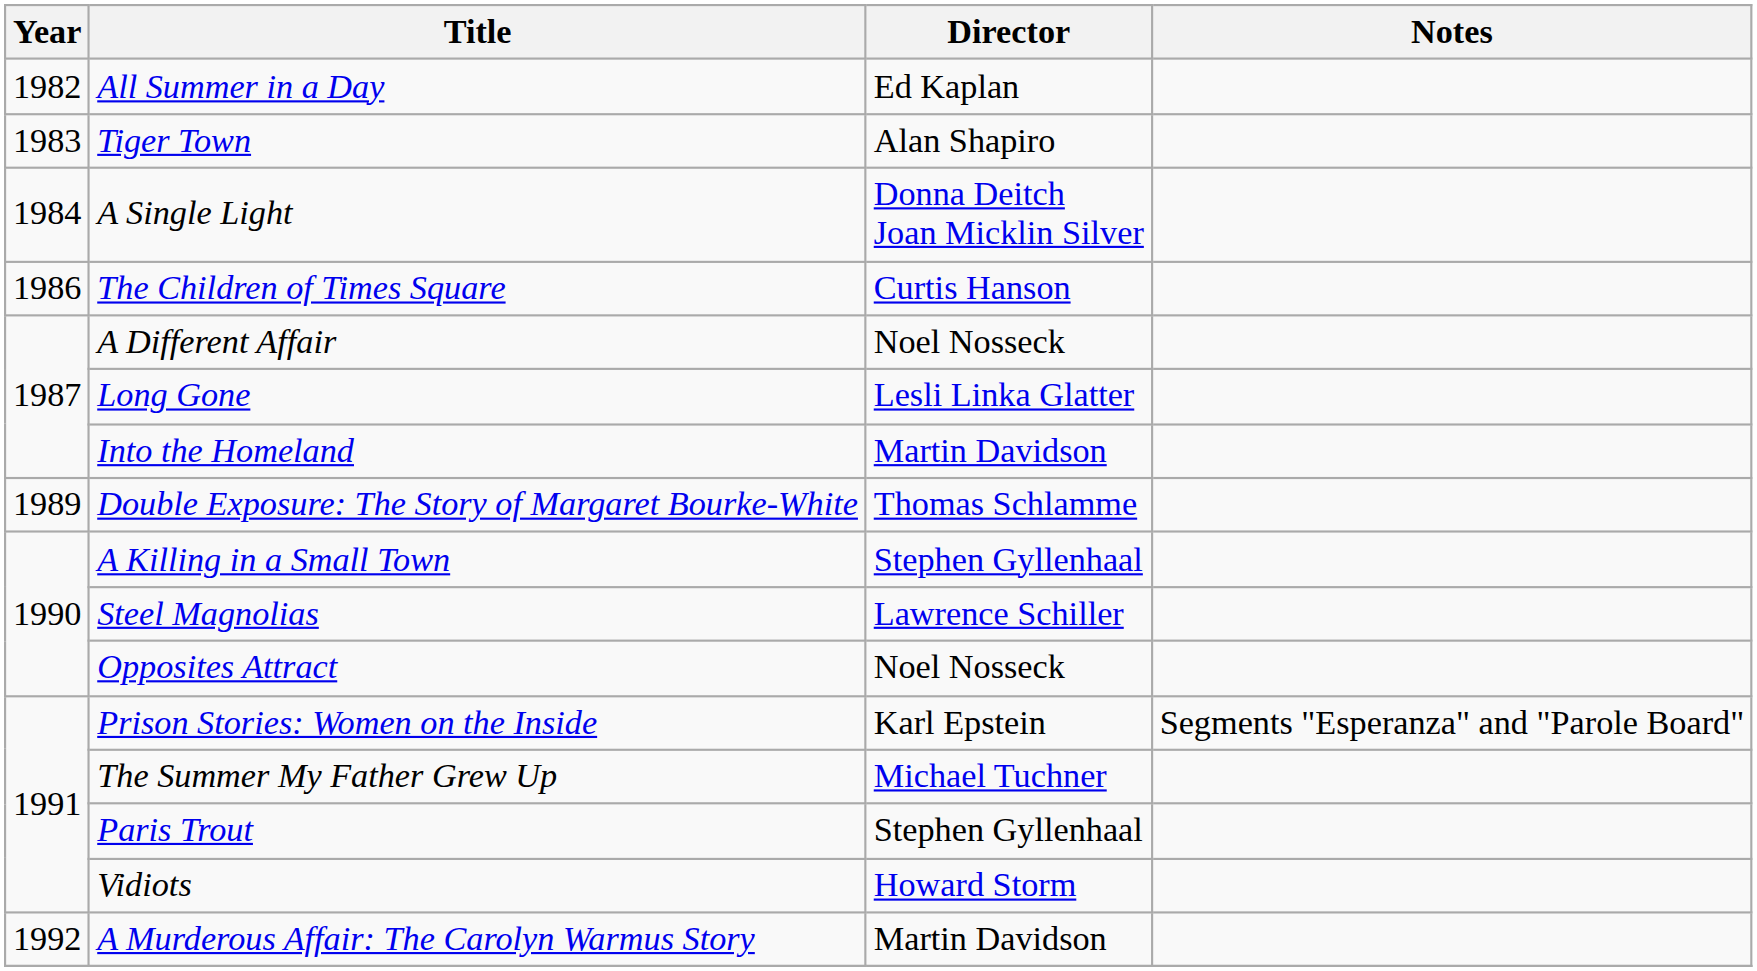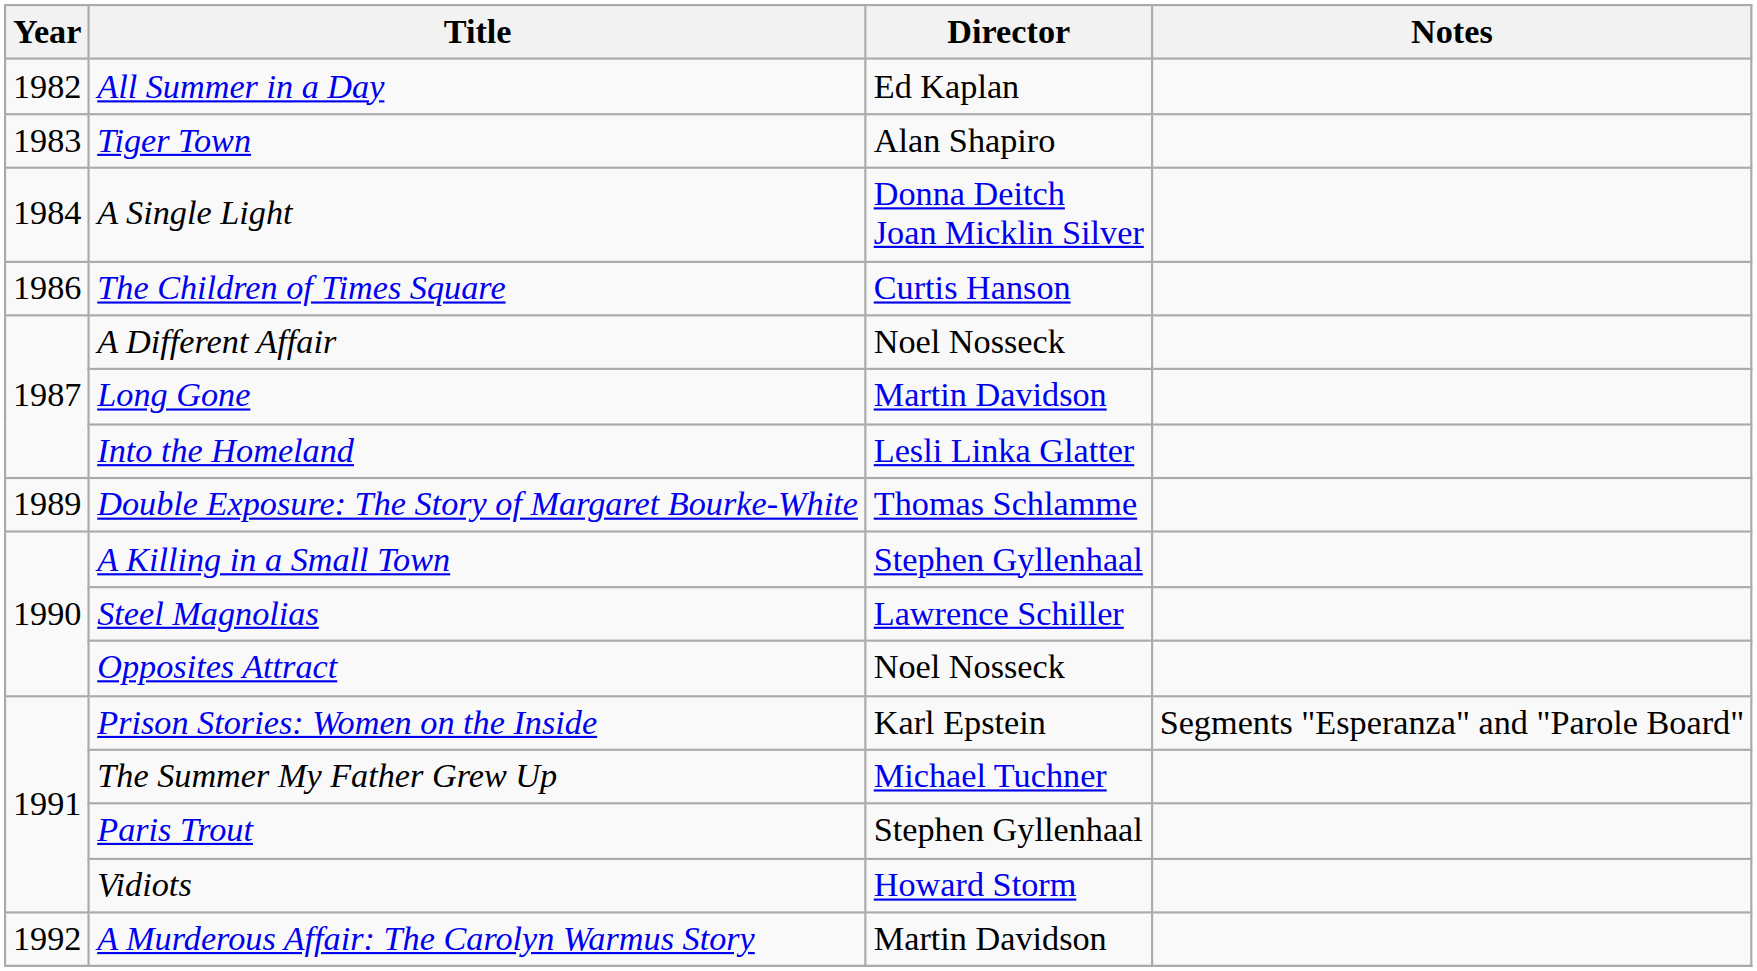 <table class="wikitable">
 <tr>
 <th>Year</th>
 <th>Title</th>
 <th>Director</th>
 <th>Notes</th>
 </tr>
 <tr>
 <td>1982</td>
 <td><em><a href='#'>All Summer in a Day</a></em></td>
 <td>Ed Kaplan</td>
 <td></td>
 </tr>
 <tr>
 <td>1983</td>
 <td><em><a href='#'>Tiger Town</a></em></td>
 <td>Alan Shapiro</td>
 <td></td>
 </tr>
 <tr>
 <td>1984</td>
 <td><em>A Single Light</em></td>
 <td><a href='#'>Donna Deitch</a><br><a href='#'>Joan Micklin Silver</a></td>
 <td></td>
 </tr>
 <tr>
 <td>1986</td>
 <td><em><a href='#'>The Children of Times Square</a></em></td>
 <td><a href='#'>Curtis Hanson</a></td>
 <td></td>
 </tr>
 <tr>
 <td rowspan=3>1987</td>
 <td><em>A Different Affair</em></td>
 <td>Noel Nosseck</td>
 <td></td>
 </tr>
 <tr>
 <td><em><a href='#'>Long Gone</a></em></td>
-<td><a href='#'>Lesli Linka Glatter</a></td>
+<td><a href='#'>Martin Davidson</a></td>
 <td></td>
 </tr>
 <tr>
 <td><em><a href='#'>Into the Homeland</a></em></td>
-<td><a href='#'>Martin Davidson</a></td>
+<td><a href='#'>Lesli Linka Glatter</a></td>
 <td></td>
 </tr>
 <tr>
 <td>1989</td>
 <td><em><a href='#'>Double Exposure: The Story of Margaret Bourke-White</a></em></td>
 <td><a href='#'>Thomas Schlamme</a></td>
 <td></td>
 </tr>
 <tr>
 <td rowspan=3>1990</td>
 <td><em><a href='#'>A Killing in a Small Town</a></em></td>
 <td><a href='#'>Stephen Gyllenhaal</a></td>
 <td></td>
 </tr>
 <tr>
 <td><em><a href='#'>Steel Magnolias</a></em></td>
 <td><a href='#'>Lawrence Schiller</a></td>
 <td></td>
 </tr>
 <tr>
 <td><em><a href='#'>Opposites Attract</a></em></td>
 <td>Noel Nosseck</td>
 <td></td>
 </tr>
 <tr>
 <td rowspan=4>1991</td>
 <td><em><a href='#'>Prison Stories: Women on the Inside</a></em></td>
 <td>Karl Epstein</td>
 <td>Segments "Esperanza" and "Parole Board"</td>
 </tr>
 <tr>
 <td><em>The Summer My Father Grew Up</em></td>
 <td><a href='#'>Michael Tuchner</a></td>
 <td></td>
 </tr>
 <tr>
 <td><em><a href='#'>Paris Trout</a></em></td>
 <td>Stephen Gyllenhaal</td>
 <td></td>
 </tr>
 <tr>
 <td><em>Vidiots</em></td>
 <td><a href='#'>Howard Storm</a></td>
 <td></td>
 </tr>
 <tr>
 <td>1992</td>
 <td><em><a href='#'>A Murderous Affair: The Carolyn Warmus Story</a></em></td>
 <td>Martin Davidson</td>
 <td></td>
 </tr>
 <tr>
 </tr>
 </table>
